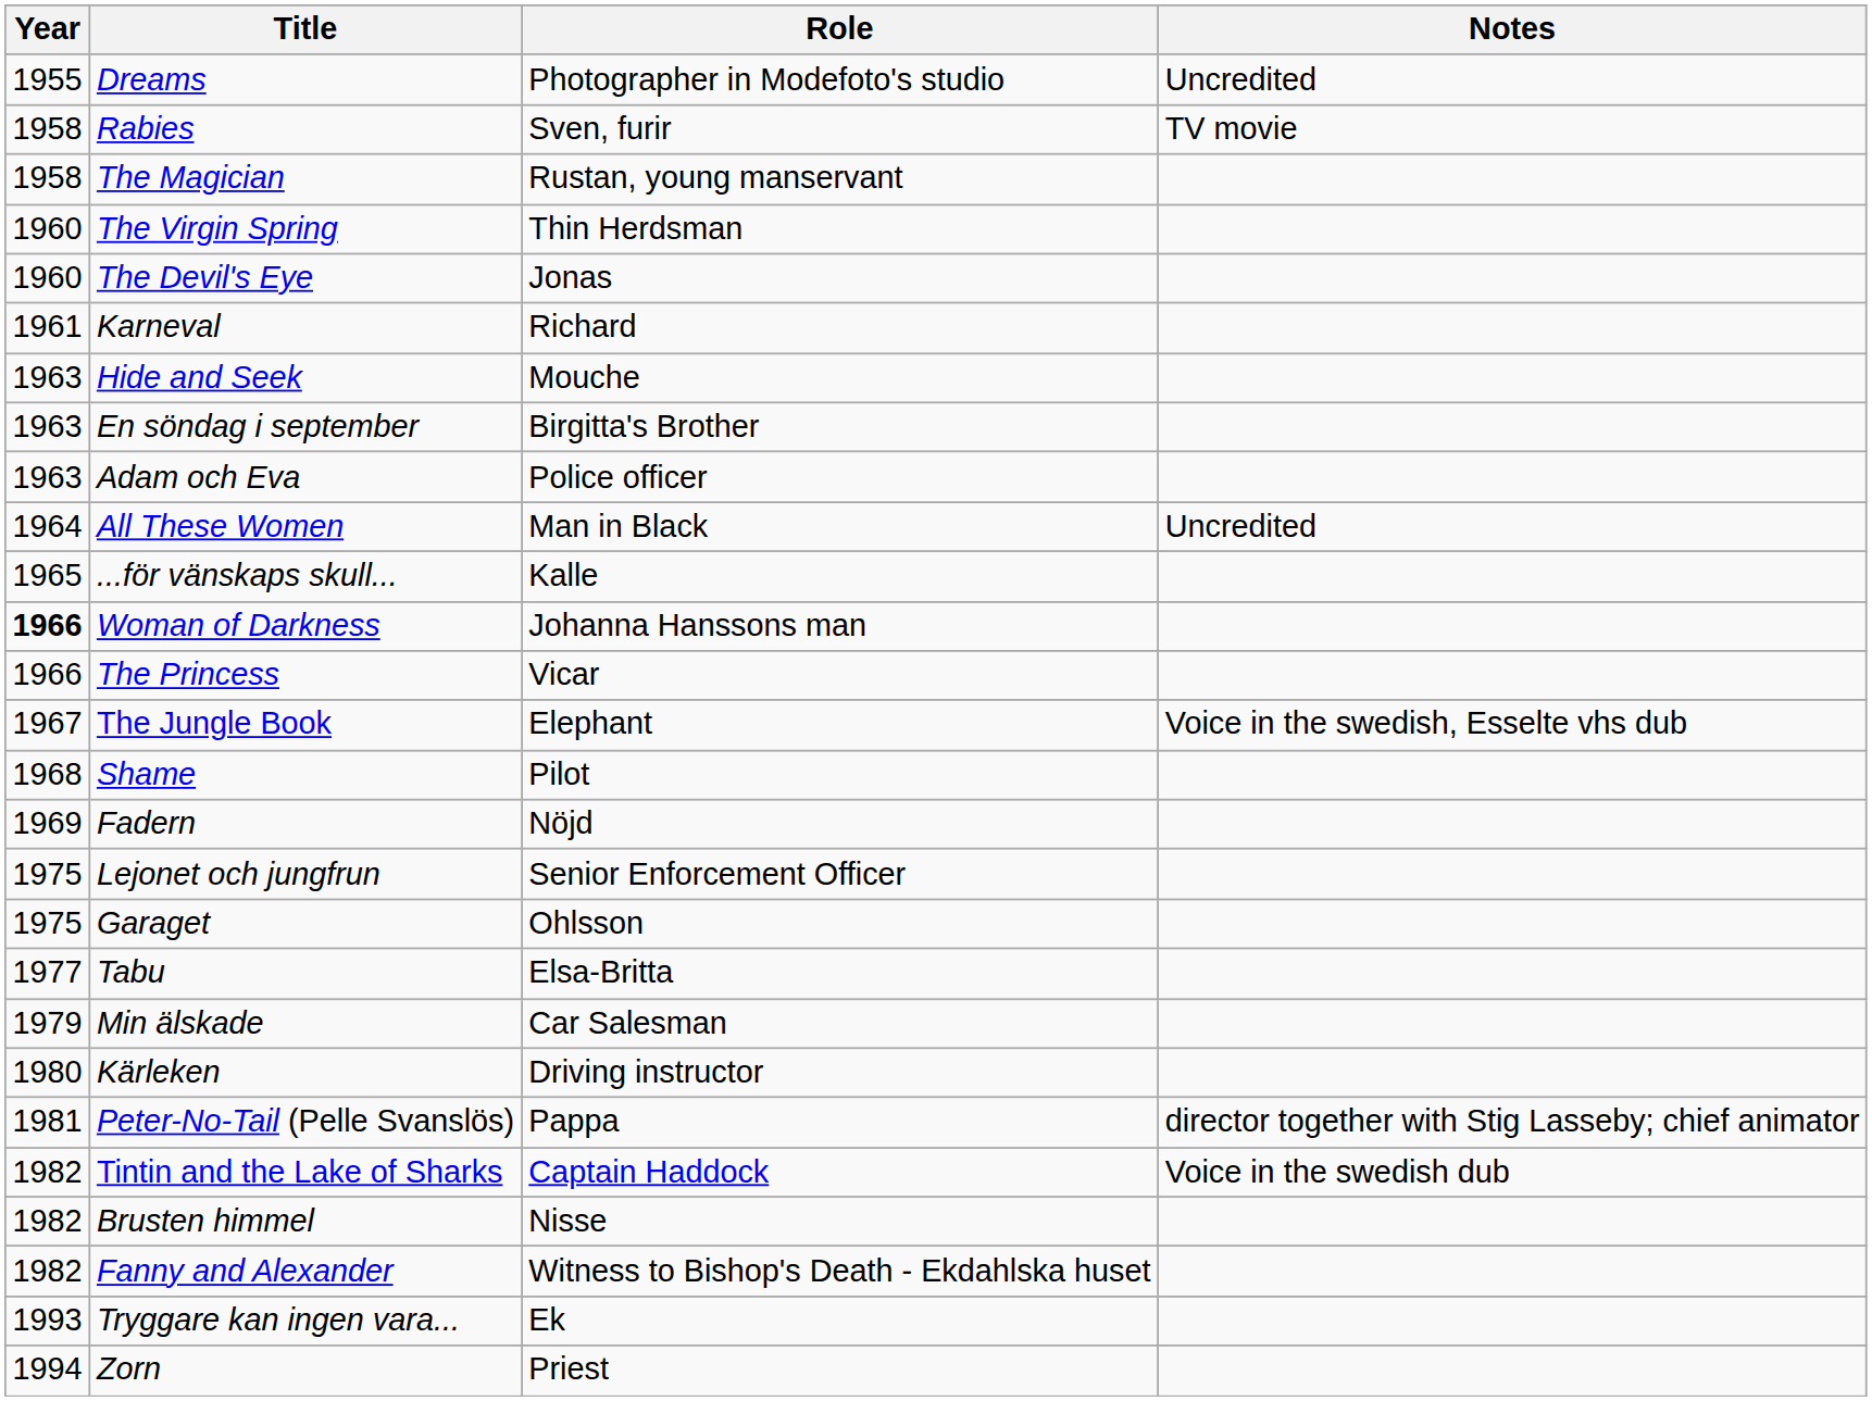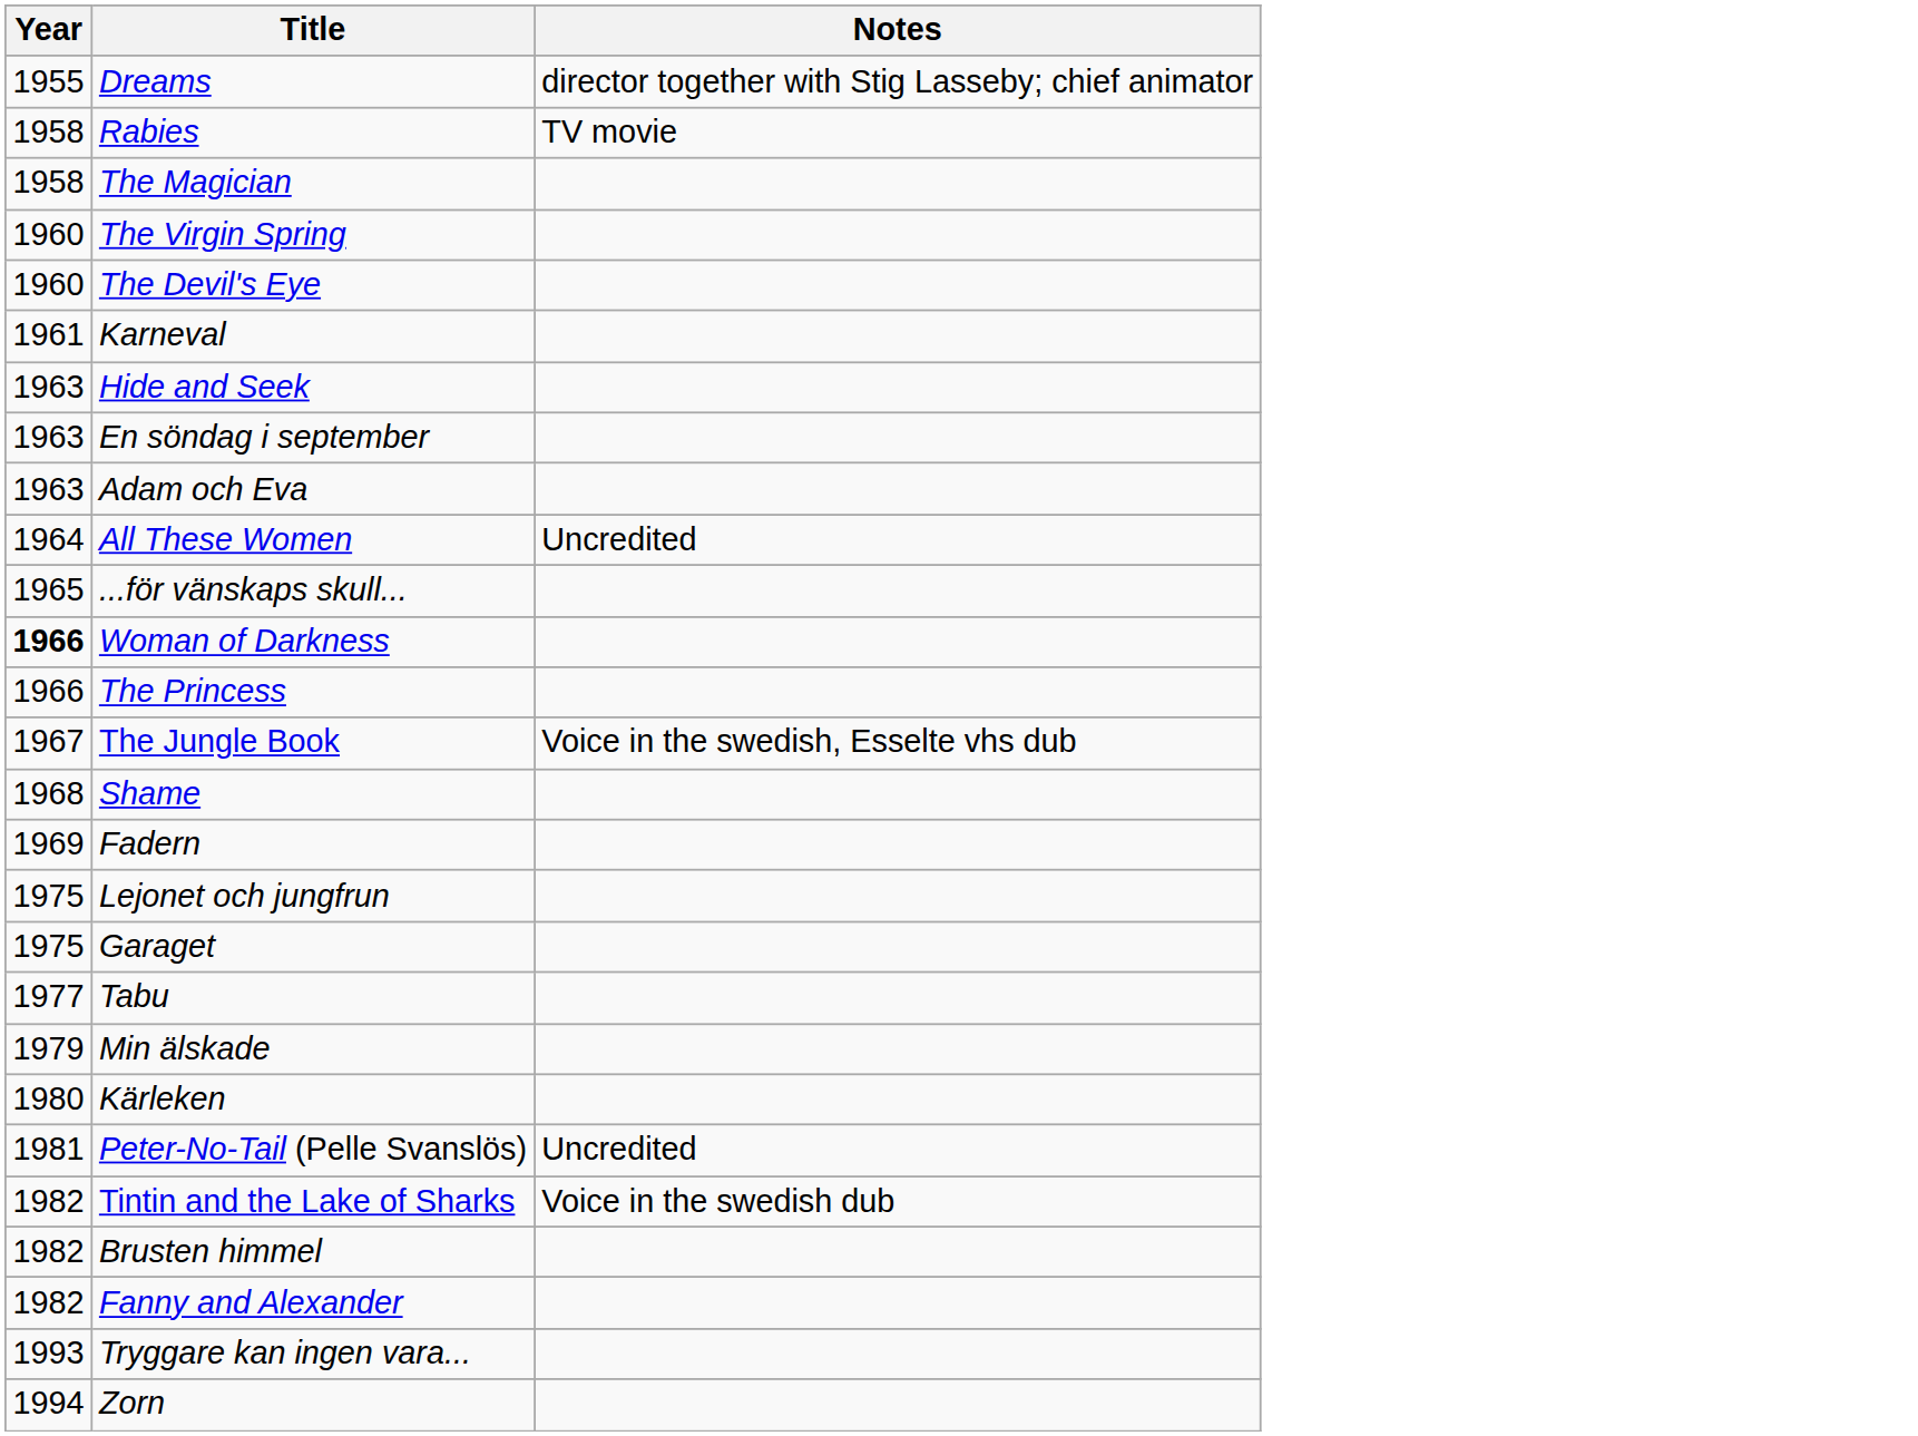 <table class="wikitable">
 <tr>
 <th>Year</th>
 <th>Title</th>
-<th>Role</th>
 <th>Notes</th>
 </tr>
 <tr>
 <td>1955</td>
 <td><em><a href='#'>Dreams</a></em></td>
-<td>Photographer in Modefoto's studio</td>
-<td>Uncredited</td>
+<td>director together with Stig Lasseby; chief animator</td>
 </tr>
 <tr>
 <td>1958</td>
 <td><em><a href='#'>Rabies</a></em></td>
-<td>Sven, furir</td>
 <td>TV movie</td>
 </tr>
 <tr>
 <td>1958</td>
 <td><em><a href='#'>The Magician</a></em></td>
-<td>Rustan, young manservant</td>
 <td></td>
 </tr>
 <tr>
 <td>1960</td>
 <td><em><a href='#'>The Virgin Spring</a></em></td>
-<td>Thin Herdsman</td>
 <td></td>
 </tr>
 <tr>
 <td>1960</td>
 <td><em><a href='#'>The Devil's Eye</a></em></td>
-<td>Jonas</td>
 <td></td>
 </tr>
 <tr>
 <td>1961</td>
 <td><em>Karneval</em></td>
-<td>Richard</td>
 <td></td>
 </tr>
 <tr>
 <td>1963</td>
 <td><em><a href='#'>Hide and Seek</a></em></td>
-<td>Mouche</td>
 <td></td>
 </tr>
 <tr>
 <td>1963</td>
 <td><em>En söndag i september</em></td>
-<td>Birgitta's Brother</td>
 <td></td>
 </tr>
 <tr>
 <td>1963</td>
 <td><em>Adam och Eva</em></td>
-<td>Police officer</td>
 <td></td>
 </tr>
 <tr>
 <td>1964</td>
 <td><em><a href='#'>All These Women</a></em></td>
-<td>Man in Black</td>
 <td>Uncredited</td>
 </tr>
 <tr>
 <td>1965</td>
 <td><em>...för vänskaps skull...</em></td>
-<td>Kalle</td>
 <td></td>
 </tr>
 <tr>
 <td><strong>1966</strong></td>
 <td><em><a href='#'>Woman of Darkness</a></em></td>
-<td>Johanna Hanssons man</td>
 <td></td>
 </tr>
 <tr>
 <td>1966</td>
 <td><em><a href='#'>The Princess</a></em></td>
-<td>Vicar</td>
 <td></td>
 </tr>
 <tr>
 <td>1967</td>
 <td><a href='#'>The Jungle Book</a></td>
-<td>Elephant</td>
 <td>Voice in the swedish, Esselte vhs dub</td>
 </tr>
 <tr>
 <td>1968</td>
 <td><em><a href='#'>Shame</a></em></td>
-<td>Pilot</td>
 <td></td>
 </tr>
 <tr>
 <td>1969</td>
 <td><em>Fadern</em></td>
-<td>Nöjd</td>
 <td></td>
 </tr>
 <tr>
 <td>1975</td>
 <td><em>Lejonet och jungfrun</em></td>
-<td>Senior Enforcement Officer</td>
 <td></td>
 </tr>
 <tr>
 <td>1975</td>
 <td><em>Garaget</em></td>
-<td>Ohlsson</td>
 <td></td>
 </tr>
 <tr>
 <td>1977</td>
 <td><em>Tabu</em></td>
-<td>Elsa-Britta</td>
 <td></td>
 </tr>
 <tr>
 <td>1979</td>
 <td><em>Min älskade</em></td>
-<td>Car Salesman</td>
 <td></td>
 </tr>
 <tr>
 <td>1980</td>
 <td><em>Kärleken</em></td>
-<td>Driving instructor</td>
 <td></td>
 </tr>
 <tr>
 <td>1981</td>
 <td><em><a href='#'>Peter-No-Tail</a></em> (Pelle Svanslös)</td>
-<td>Pappa</td>
-<td>director together with Stig Lasseby; chief animator</td>
+<td>Uncredited</td>
 </tr>
 <tr>
 <td>1982</td>
 <td><a href='#'>Tintin and the Lake of Sharks</a></td>
-<td><a href='#'>Captain Haddock</a></td>
 <td>Voice in the swedish dub</td>
 </tr>
 <tr>
 <td>1982</td>
 <td><em>Brusten himmel</em></td>
-<td>Nisse</td>
 <td></td>
 </tr>
 <tr>
 <td>1982</td>
 <td><em><a href='#'>Fanny and Alexander</a></em></td>
-<td>Witness to Bishop's Death - Ekdahlska huset</td>
 <td></td>
 </tr>
 <tr>
 <td>1993</td>
 <td><em>Tryggare kan ingen vara...</em></td>
-<td>Ek</td>
 <td></td>
 </tr>
 <tr>
 <td>1994</td>
 <td><em>Zorn</em></td>
-<td>Priest</td>
 <td></td>
 </tr>
 </table>
